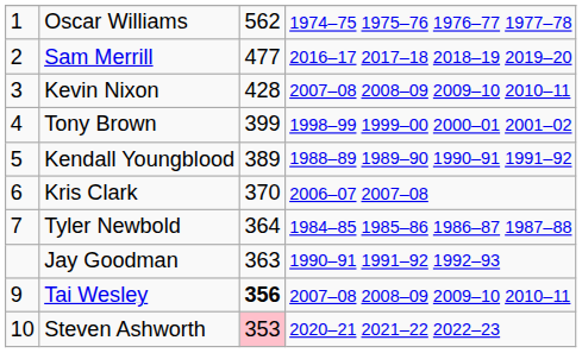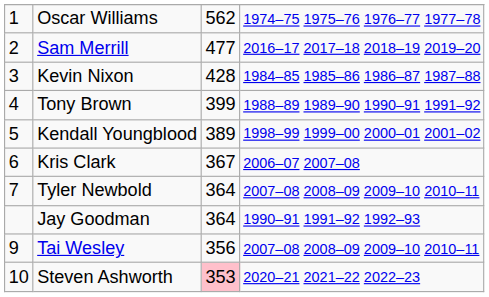 <table class="wikitable">
 <tr>
 </tr>
 <tr>
 <td>1</td>
 <td>Oscar Williams</td>
 <td>562</td>
 <td style="font-size:80%;"><a href='#'>1974–75</a> <a href='#'>1975–76</a> <a href='#'>1976–77</a> <a href='#'>1977–78</a></td>
 </tr>
 <tr>
 <td>2</td>
 <td><a href='#'>Sam Merrill</a></td>
 <td>477</td>
 <td style="font-size:80%;"><a href='#'>2016–17</a> <a href='#'>2017–18</a> <a href='#'>2018–19</a> <a href='#'>2019–20</a></td>
 </tr>
 <tr>
 <td>3</td>
 <td>Kevin Nixon</td>
 <td>428</td>
-<td style="font-size:80%;"><a href='#'>2007–08</a> <a href='#'>2008–09</a> <a href='#'>2009–10</a> <a href='#'>2010–11</a></td>
+<td style="font-size:80%;"><a href='#'>1984–85</a> <a href='#'>1985–86</a> <a href='#'>1986–87</a> <a href='#'>1987–88</a></td>
 </tr>
 <tr>
 <td>4</td>
 <td>Tony Brown</td>
 <td>399</td>
-<td style="font-size:80%;"><a href='#'>1998–99</a> <a href='#'>1999–00</a> <a href='#'>2000–01</a> <a href='#'>2001–02</a></td>
+<td style="font-size:80%;"><a href='#'>1988–89</a> <a href='#'>1989–90</a> <a href='#'>1990–91</a> <a href='#'>1991–92</a></td>
 </tr>
 <tr>
 <td>5</td>
 <td>Kendall Youngblood</td>
 <td>389</td>
-<td style="font-size:80%;"><a href='#'>1988–89</a> <a href='#'>1989–90</a> <a href='#'>1990–91</a> <a href='#'>1991–92</a></td>
+<td style="font-size:80%;"><a href='#'>1998–99</a> <a href='#'>1999–00</a> <a href='#'>2000–01</a> <a href='#'>2001–02</a></td>
 </tr>
 <tr>
 <td>6</td>
 <td>Kris Clark</td>
-<td>370</td>
+<td>367</td>
 <td style="font-size:80%;"><a href='#'>2006–07</a> <a href='#'>2007–08</a></td>
 </tr>
 <tr>
 <td>7</td>
 <td>Tyler Newbold</td>
 <td>364</td>
-<td style="font-size:80%;"><a href='#'>1984–85</a> <a href='#'>1985–86</a> <a href='#'>1986–87</a> <a href='#'>1987–88</a></td>
+<td style="font-size:80%;"><a href='#'>2007–08</a> <a href='#'>2008–09</a> <a href='#'>2009–10</a> <a href='#'>2010–11</a></td>
 </tr>
 <tr>
 <td></td>
 <td>Jay Goodman</td>
-<td>363</td>
+<td>364</td>
 <td style="font-size:80%;"><a href='#'>1990–91</a> <a href='#'>1991–92</a> <a href='#'>1992–93</a></td>
 </tr>
 <tr>
 <td>9</td>
 <td><a href='#'>Tai Wesley</a></td>
-<td><strong>356</strong></td>
+<td>356</td>
 <td style="font-size:80%;"><a href='#'>2007–08</a> <a href='#'>2008–09</a> <a href='#'>2009–10</a> <a href='#'>2010–11</a></td>
 </tr>
 <tr>
 <td>10</td>
 <td>Steven Ashworth</td>
 <td style="background: pink;">353</td>
 <td style="font-size:80%;"><a href='#'>2020–21</a> <a href='#'>2021–22</a> <a href='#'>2022–23</a></td>
 </tr>
 </table>
